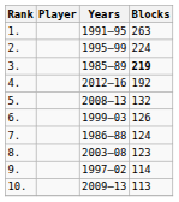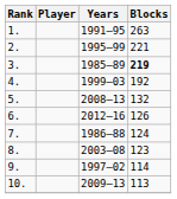 <table class="wikitable sortable">
 <tr>
 <th>Rank</th>
 <th>Player</th>
 <th>Years</th>
 <th>Blocks</th>
 </tr>
 <tr>
 <td>1.</td>
 <td></td>
 <td>1991–95</td>
 <td>263</td>
 </tr>
 <tr>
 <td>2.</td>
 <td></td>
 <td>1995–99</td>
-<td>224</td>
+<td>221</td>
 </tr>
 <tr>
 <td>3.</td>
 <td></td>
 <td>1985–89</td>
 <td><strong>219</strong></td>
 </tr>
 <tr>
 <td>4.</td>
 <td></td>
-<td>2012–16</td>
+<td>1999–03</td>
 <td>192</td>
 </tr>
 <tr>
 <td>5.</td>
 <td></td>
 <td>2008–13</td>
 <td>132</td>
 </tr>
 <tr>
 <td>6.</td>
 <td></td>
-<td>1999–03</td>
+<td>2012–16</td>
 <td>126</td>
 </tr>
 <tr>
 <td>7.</td>
 <td></td>
 <td>1986–88</td>
 <td>124</td>
 </tr>
 <tr>
 <td>8.</td>
 <td></td>
 <td>2003–08</td>
 <td>123</td>
 </tr>
 <tr>
 <td>9.</td>
 <td></td>
 <td>1997–02</td>
 <td>114</td>
 </tr>
 <tr>
 <td>10.</td>
 <td></td>
 <td>2009–13</td>
 <td>113</td>
 </tr>
 <tr>
 </tr>
 </table>
